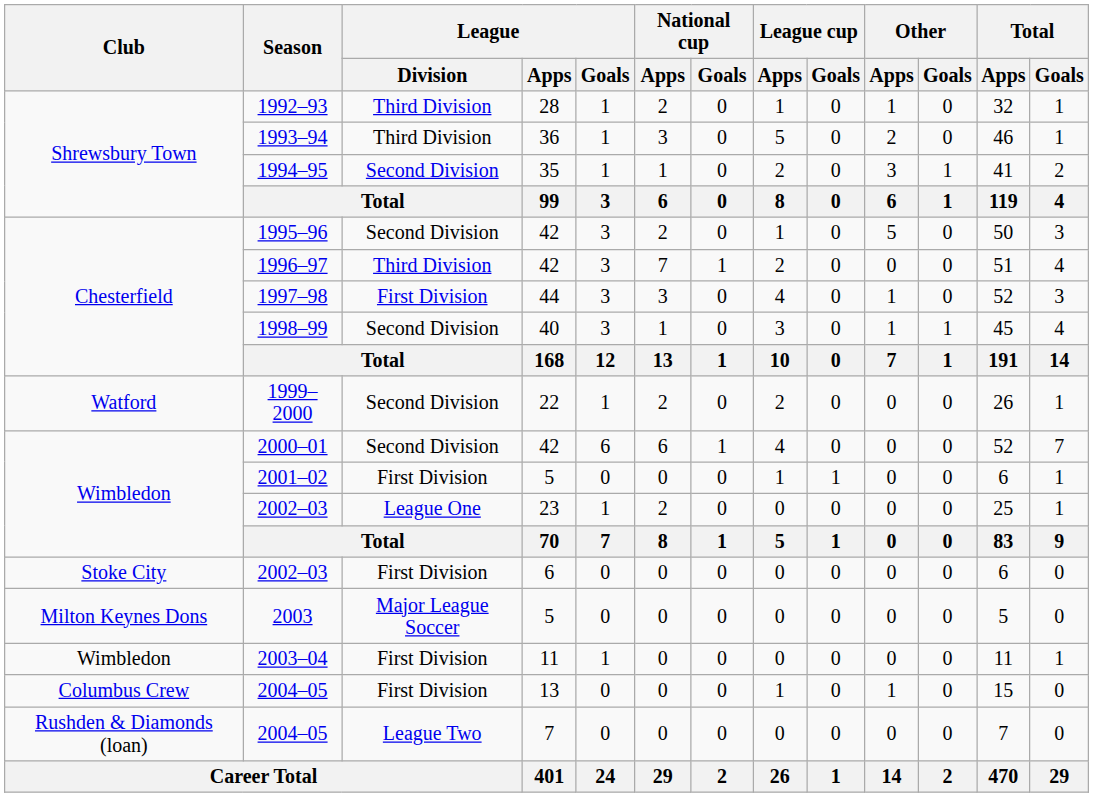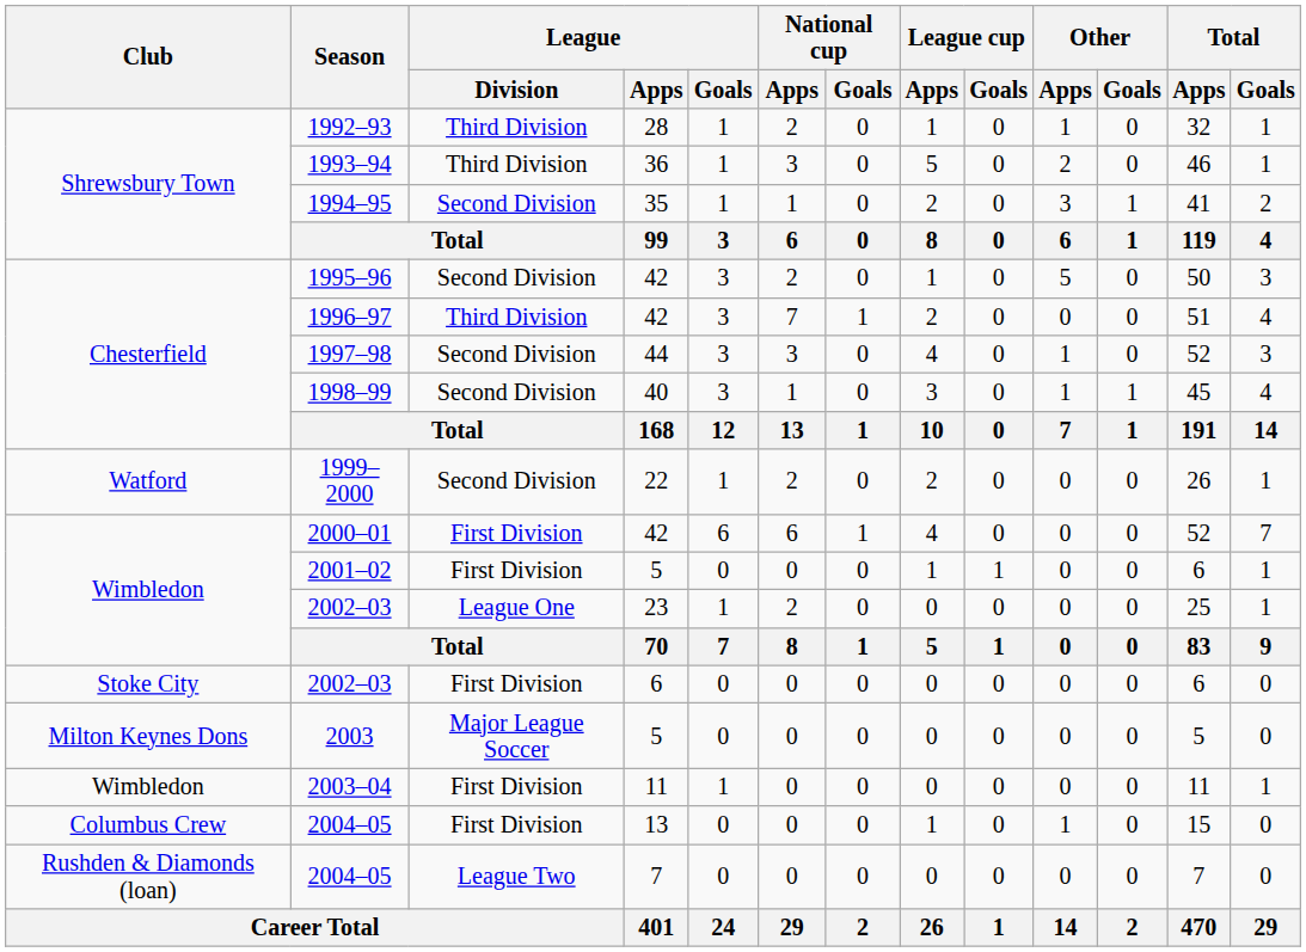 <table class="wikitable" style="text-align: center;">
 <tr>
 <th rowspan="2">Club</th>
 <th rowspan="2">Season</th>
 <th colspan="3">League</th>
 <th colspan="2">National cup</th>
 <th colspan="2">League cup</th>
 <th colspan="2">Other</th>
 <th colspan="2">Total</th>
 </tr>
 <tr>
 <th>Division</th>
 <th>Apps</th>
 <th>Goals</th>
 <th>Apps</th>
 <th>Goals</th>
 <th>Apps</th>
 <th>Goals</th>
 <th>Apps</th>
 <th>Goals</th>
 <th>Apps</th>
 <th>Goals</th>
 </tr>
 <tr>
 <td rowspan="4"><a href='#'>Shrewsbury Town</a></td>
 <td><a href='#'>1992–93</a></td>
 <td><a href='#'>Third Division</a></td>
 <td>28</td>
 <td>1</td>
 <td>2</td>
 <td>0</td>
 <td>1</td>
 <td>0</td>
 <td>1</td>
 <td>0</td>
 <td>32</td>
 <td>1</td>
 </tr>
 <tr>
 <td><a href='#'>1993–94</a></td>
 <td>Third Division</td>
 <td>36</td>
 <td>1</td>
 <td>3</td>
 <td>0</td>
 <td>5</td>
 <td>0</td>
 <td>2</td>
 <td>0</td>
 <td>46</td>
 <td>1</td>
 </tr>
 <tr>
 <td><a href='#'>1994–95</a></td>
 <td><a href='#'>Second Division</a></td>
 <td>35</td>
 <td>1</td>
 <td>1</td>
 <td>0</td>
 <td>2</td>
 <td>0</td>
 <td>3</td>
 <td>1</td>
 <td>41</td>
 <td>2</td>
 </tr>
 <tr>
 <th colspan="2">Total</th>
 <th>99</th>
 <th>3</th>
 <th>6</th>
 <th>0</th>
 <th>8</th>
 <th>0</th>
 <th>6</th>
 <th>1</th>
 <th>119</th>
 <th>4</th>
 </tr>
 <tr>
 <td rowspan="5"><a href='#'>Chesterfield</a></td>
 <td><a href='#'>1995–96</a></td>
 <td>Second Division</td>
 <td>42</td>
 <td>3</td>
 <td>2</td>
 <td>0</td>
 <td>1</td>
 <td>0</td>
 <td>5</td>
 <td>0</td>
 <td>50</td>
 <td>3</td>
 </tr>
 <tr>
 <td><a href='#'>1996–97</a></td>
 <td><a href='#'>Third Division</a></td>
 <td>42</td>
 <td>3</td>
 <td>7</td>
 <td>1</td>
 <td>2</td>
 <td>0</td>
 <td>0</td>
 <td>0</td>
 <td>51</td>
 <td>4</td>
 </tr>
 <tr>
 <td><a href='#'>1997–98</a></td>
-<td><a href='#'>First Division</a></td>
+<td>Second Division</td>
 <td>44</td>
 <td>3</td>
 <td>3</td>
 <td>0</td>
 <td>4</td>
 <td>0</td>
 <td>1</td>
 <td>0</td>
 <td>52</td>
 <td>3</td>
 </tr>
 <tr>
 <td><a href='#'>1998–99</a></td>
 <td>Second Division</td>
 <td>40</td>
 <td>3</td>
 <td>1</td>
 <td>0</td>
 <td>3</td>
 <td>0</td>
 <td>1</td>
 <td>1</td>
 <td>45</td>
 <td>4</td>
 </tr>
 <tr>
 <th colspan="2">Total</th>
 <th>168</th>
 <th>12</th>
 <th>13</th>
 <th>1</th>
 <th>10</th>
 <th>0</th>
 <th>7</th>
 <th>1</th>
 <th>191</th>
 <th>14</th>
 </tr>
 <tr>
 <td><a href='#'>Watford</a></td>
 <td><a href='#'>1999–2000</a></td>
 <td>Second Division</td>
 <td>22</td>
 <td>1</td>
 <td>2</td>
 <td>0</td>
 <td>2</td>
 <td>0</td>
 <td>0</td>
 <td>0</td>
 <td>26</td>
 <td>1</td>
 </tr>
 <tr>
 <td rowspan="4"><a href='#'>Wimbledon</a></td>
 <td><a href='#'>2000–01</a></td>
-<td>Second Division</td>
+<td><a href='#'>First Division</a></td>
 <td>42</td>
 <td>6</td>
 <td>6</td>
 <td>1</td>
 <td>4</td>
 <td>0</td>
 <td>0</td>
 <td>0</td>
 <td>52</td>
 <td>7</td>
 </tr>
 <tr>
 <td><a href='#'>2001–02</a></td>
 <td>First Division</td>
 <td>5</td>
 <td>0</td>
 <td>0</td>
 <td>0</td>
 <td>1</td>
 <td>1</td>
 <td>0</td>
 <td>0</td>
 <td>6</td>
 <td>1</td>
 </tr>
 <tr>
 <td><a href='#'>2002–03</a></td>
 <td><a href='#'>League One</a></td>
 <td>23</td>
 <td>1</td>
 <td>2</td>
 <td>0</td>
 <td>0</td>
 <td>0</td>
 <td>0</td>
 <td>0</td>
 <td>25</td>
 <td>1</td>
 </tr>
 <tr>
 <th colspan="2">Total</th>
 <th>70</th>
 <th>7</th>
 <th>8</th>
 <th>1</th>
 <th>5</th>
 <th>1</th>
 <th>0</th>
 <th>0</th>
 <th>83</th>
 <th>9</th>
 </tr>
 <tr>
 <td><a href='#'>Stoke City</a></td>
 <td><a href='#'>2002–03</a></td>
 <td>First Division</td>
 <td>6</td>
 <td>0</td>
 <td>0</td>
 <td>0</td>
 <td>0</td>
 <td>0</td>
 <td>0</td>
 <td>0</td>
 <td>6</td>
 <td>0</td>
 </tr>
 <tr>
 <td><a href='#'>Milton Keynes Dons</a></td>
 <td><a href='#'>2003</a></td>
 <td><a href='#'>Major League Soccer</a></td>
 <td>5</td>
 <td>0</td>
 <td>0</td>
 <td>0</td>
 <td>0</td>
 <td>0</td>
 <td>0</td>
 <td>0</td>
 <td>5</td>
 <td>0</td>
 </tr>
 <tr>
 <td>Wimbledon</td>
 <td><a href='#'>2003–04</a></td>
 <td>First Division</td>
 <td>11</td>
 <td>1</td>
 <td>0</td>
 <td>0</td>
 <td>0</td>
 <td>0</td>
 <td>0</td>
 <td>0</td>
 <td>11</td>
 <td>1</td>
 </tr>
 <tr>
 <td><a href='#'>Columbus Crew</a></td>
 <td><a href='#'>2004–05</a></td>
 <td>First Division</td>
 <td>13</td>
 <td>0</td>
 <td>0</td>
 <td>0</td>
 <td>1</td>
 <td>0</td>
 <td>1</td>
 <td>0</td>
 <td>15</td>
 <td>0</td>
 </tr>
 <tr>
 <td><a href='#'>Rushden & Diamonds</a> (loan)</td>
 <td><a href='#'>2004–05</a></td>
 <td><a href='#'>League Two</a></td>
 <td>7</td>
 <td>0</td>
 <td>0</td>
 <td>0</td>
 <td>0</td>
 <td>0</td>
 <td>0</td>
 <td>0</td>
 <td>7</td>
 <td>0</td>
 </tr>
 <tr>
 <th colspan="3">Career Total</th>
 <th>401</th>
 <th>24</th>
 <th>29</th>
 <th>2</th>
 <th>26</th>
 <th>1</th>
 <th>14</th>
 <th>2</th>
 <th>470</th>
 <th>29</th>
 </tr>
 </table>
